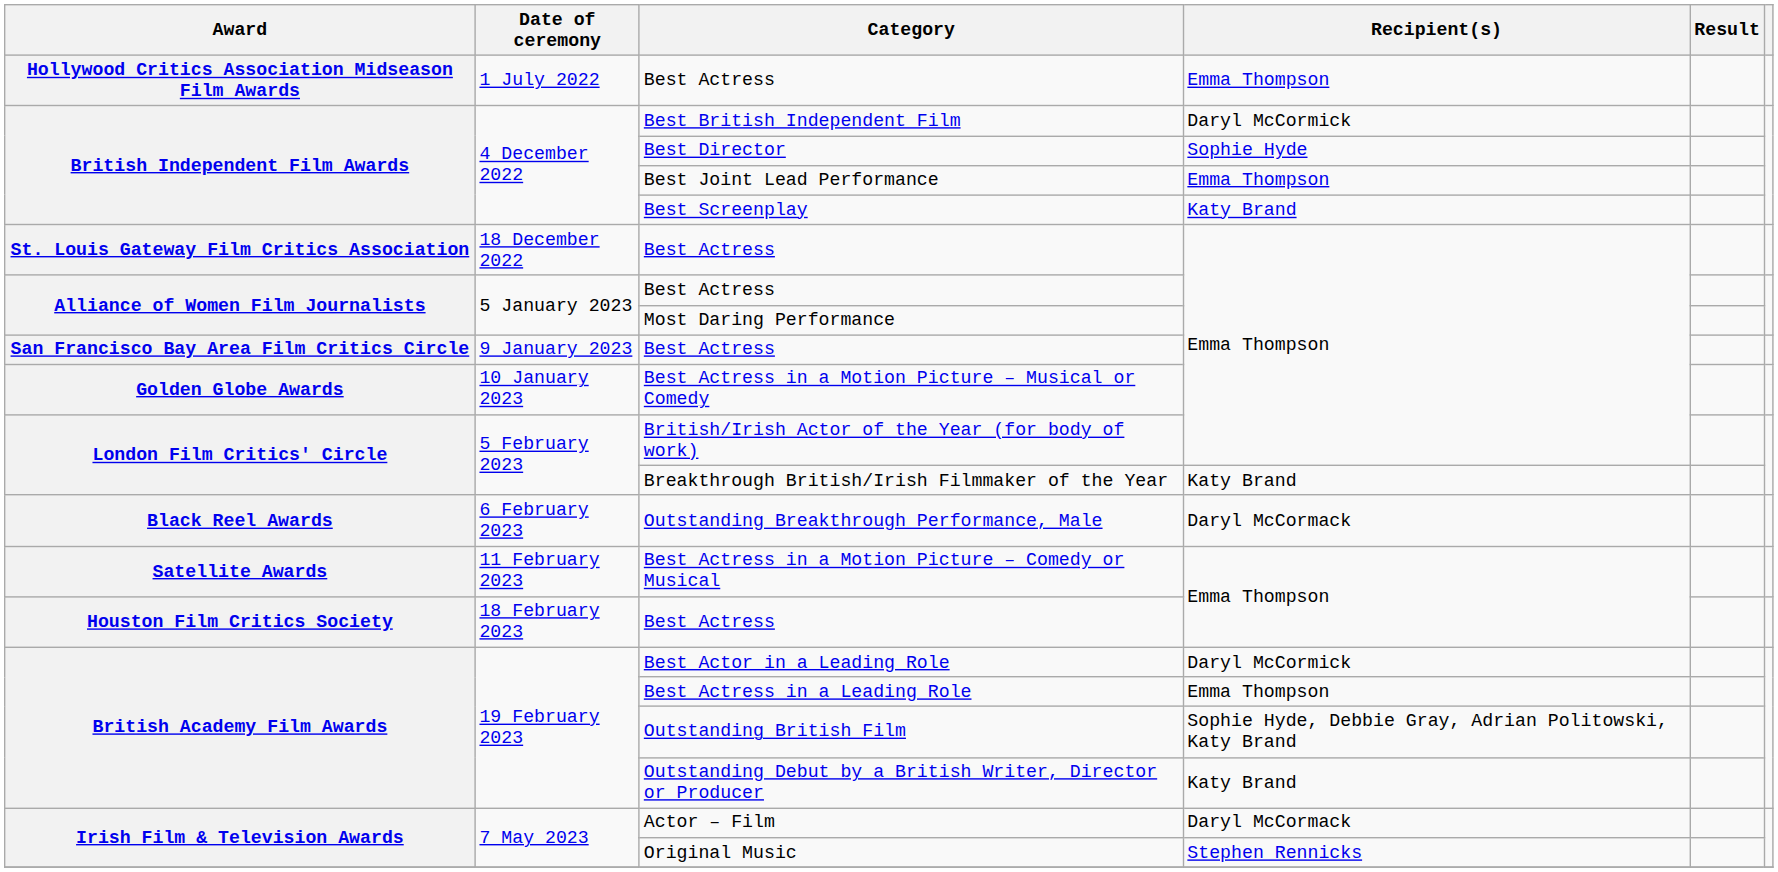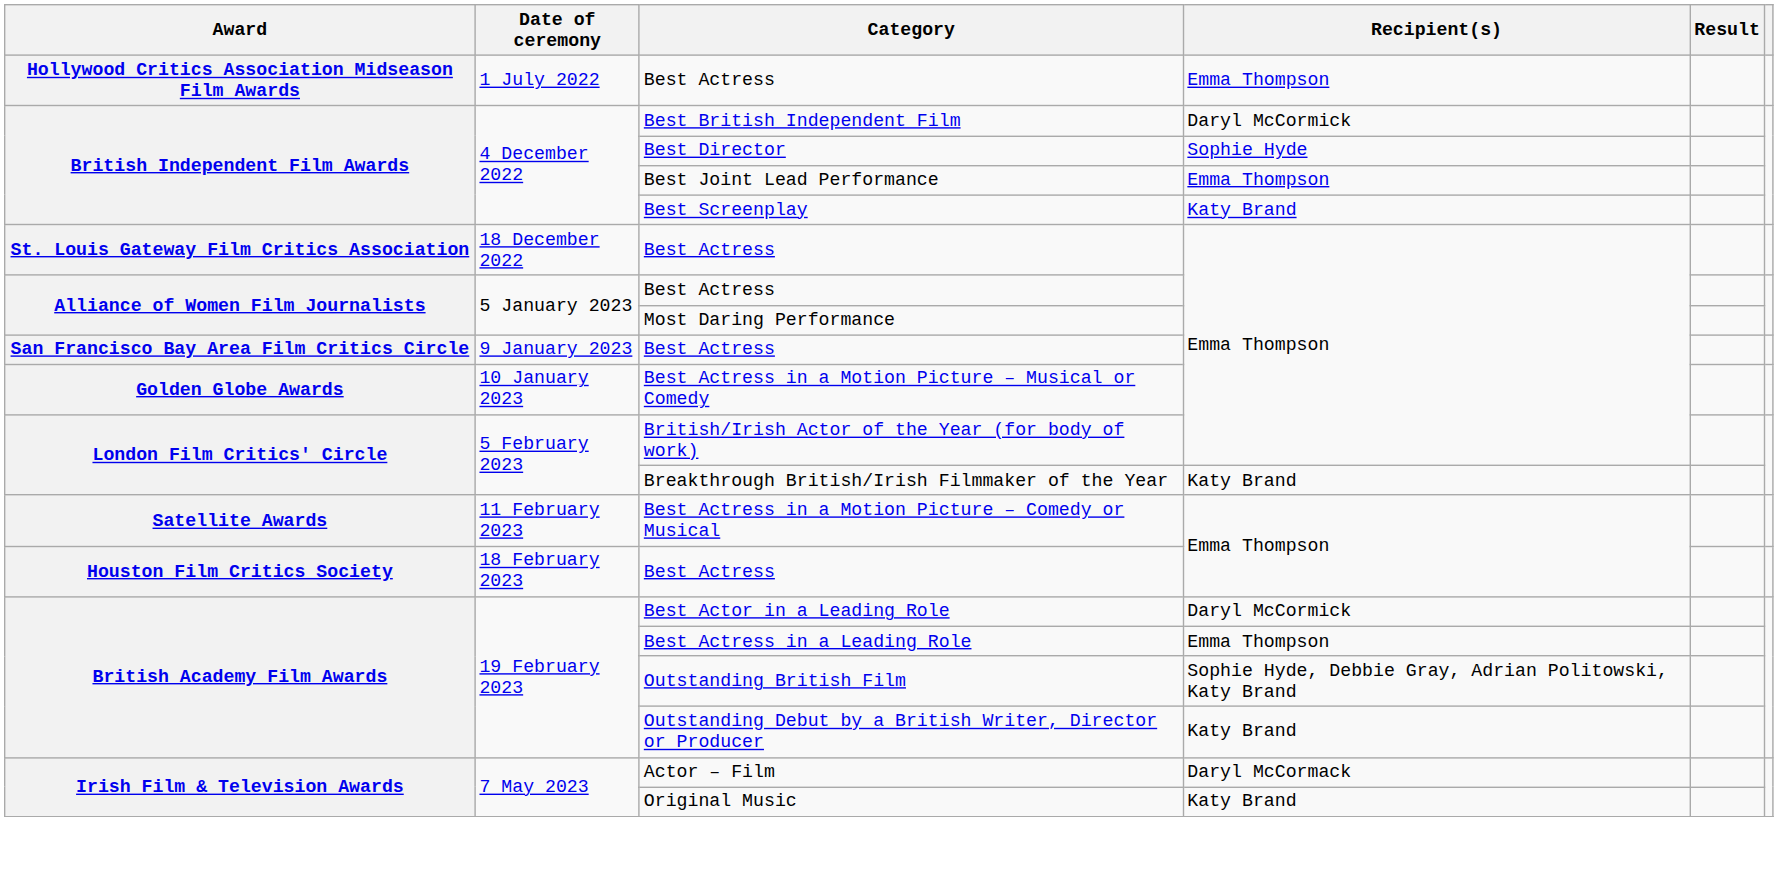 <table class="wikitable sortable plainrowheaders" style="width: 100%;">
 <tr>
 <th scope="col">Award</th>
 <th scope="col">Date of ceremony</th>
 <th scope="col">Category</th>
 <th scope="col">Recipient(s)</th>
 <th scope="col">Result</th>
 <th scope="col" class="unsortable"></th>
 </tr>
 <tr>
 <th scope="row"><a href='#'>Hollywood Critics Association Midseason Film Awards</a></th>
 <td><a href='#'>1 July 2022</a></td>
 <td>Best Actress</td>
 <td><a href='#'>Emma Thompson</a></td>
 <td></td>
 <td></td>
 </tr>
 <tr>
 <th rowspan="4" scope="row"><a href='#'>British Independent Film Awards</a></th>
 <td rowspan="4"><a href='#'>4 December 2022</a></td>
 <td><a href='#'>Best British Independent Film</a></td>
 <td>Daryl McCormick</td>
 <td></td>
 <td rowspan="4"></td>
 </tr>
 <tr>
 <td><a href='#'>Best Director</a></td>
 <td><a href='#'>Sophie Hyde</a></td>
 <td></td>
 </tr>
 <tr>
 <td>Best Joint Lead Performance</td>
 <td><a href='#'>Emma Thompson</a></td>
 <td></td>
 </tr>
 <tr>
 <td><a href='#'>Best Screenplay</a></td>
 <td><a href='#'>Katy Brand</a></td>
 <td></td>
 </tr>
 <tr>
 <th scope="row"><a href='#'>St. Louis Gateway Film Critics Association</a></th>
 <td><a href='#'>18 December 2022</a></td>
 <td><a href='#'>Best Actress</a></td>
 <td rowspan="6">Emma Thompson</td>
 <td></td>
 <td></td>
 </tr>
 <tr>
 <th scope="row" rowspan="2"><a href='#'>Alliance of Women Film Journalists</a></th>
 <td rowspan="2">5 January 2023</td>
 <td>Best Actress</td>
 <td></td>
 <td rowspan="2"></td>
 </tr>
 <tr>
 <td>Most Daring Performance</td>
 <td></td>
 </tr>
 <tr>
 <th scope="row"><a href='#'>San Francisco Bay Area Film Critics Circle</a></th>
 <td><a href='#'>9 January 2023</a></td>
 <td><a href='#'>Best Actress</a></td>
 <td></td>
 <td></td>
 </tr>
 <tr>
 <th scope="row"><a href='#'>Golden Globe Awards</a></th>
 <td><a href='#'>10 January 2023</a></td>
 <td><a href='#'>Best Actress in a Motion Picture – Musical or Comedy</a></td>
 <td></td>
 <td></td>
 </tr>
 <tr>
 <th rowspan="2" scope="row"><a href='#'>London Film Critics' Circle</a></th>
 <td rowspan="2"><a href='#'>5 February 2023</a></td>
 <td><a href='#'>British/Irish Actor of the Year (for body of work)</a></td>
 <td></td>
 <td rowspan="2"></td>
 </tr>
 <tr>
 <td>Breakthrough British/Irish Filmmaker of the Year</td>
 <td>Katy Brand</td>
 <td></td>
 </tr>
 <tr>
-<th scope="row"><a href='#'>Black Reel Awards</a></th>
-<td><a href='#'>6 February 2023</a></td>
-<td><a href='#'>Outstanding Breakthrough Performance, Male</a></td>
-<td>Daryl McCormack</td>
-<td></td>
-<td></td>
-</tr>
-<tr>
 <th scope="row"><a href='#'>Satellite Awards</a></th>
 <td><a href='#'>11 February 2023</a></td>
 <td><a href='#'>Best Actress in a Motion Picture – Comedy or Musical</a></td>
 <td rowspan="2">Emma Thompson</td>
 <td></td>
 <td></td>
 </tr>
 <tr>
 <th scope="row"><a href='#'>Houston Film Critics Society</a></th>
 <td><a href='#'>18 February 2023</a></td>
 <td><a href='#'>Best Actress</a></td>
 <td></td>
 <td></td>
 </tr>
 <tr>
 <th rowspan="4" scope="row"><a href='#'>British Academy Film Awards</a></th>
 <td rowspan="4"><a href='#'>19 February 2023</a></td>
 <td><a href='#'>Best Actor in a Leading Role</a></td>
 <td>Daryl McCormick</td>
 <td></td>
 <td rowspan="4" align="center"></td>
 </tr>
 <tr>
 <td><a href='#'>Best Actress in a Leading Role</a></td>
 <td>Emma Thompson</td>
 <td></td>
 </tr>
 <tr>
 <td><a href='#'>Outstanding British Film</a></td>
 <td>Sophie Hyde, Debbie Gray, Adrian Politowski, Katy Brand</td>
 <td></td>
 </tr>
 <tr>
 <td><a href='#'>Outstanding Debut by a British Writer, Director or Producer</a></td>
 <td>Katy Brand</td>
 <td></td>
 </tr>
 <tr>
 <th rowspan="2" scope="row"><a href='#'>Irish Film & Television Awards</a></th>
 <td rowspan="2"><a href='#'>7 May 2023</a></td>
 <td>Actor – Film</td>
 <td>Daryl McCormack</td>
 <td></td>
 <td rowspan="2" style="text-align:center;"></td>
 </tr>
 <tr>
 <td>Original Music</td>
-<td><a href='#'>Stephen Rennicks</a></td>
+<td>Katy Brand</td>
 <td></td>
 </tr>
 <tr>
 </tr>
 </table>
